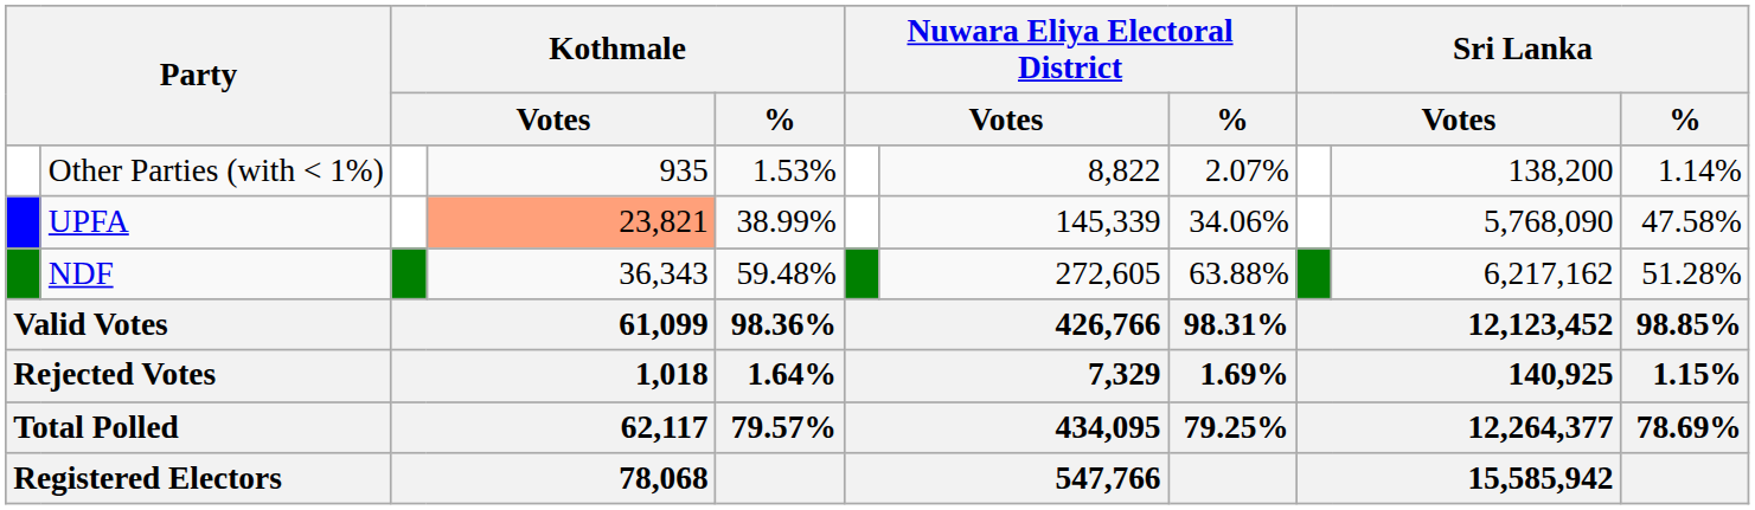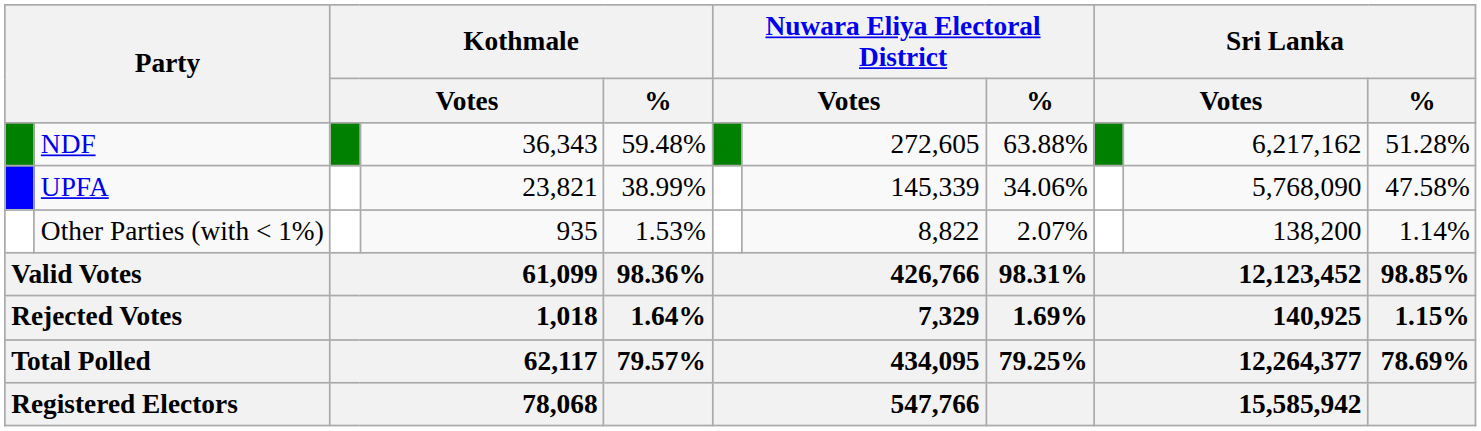 <table class="wikitable">
 <tr>
 <th colspan="2" width="144px"rowspan="2">Party</th>
 <th colspan="3" width="216px">Kothmale</th>
 <th colspan="3" width="216px"><a href='#'>Nuwara Eliya Electoral District</a></th>
 <th colspan="3" width="216px">Sri Lanka</th>
 </tr>
 <tr>
 <th colspan="2" width="144px">Votes</th>
 <th>%</th>
 <th colspan="2" width="144px">Votes</th>
 <th>%</th>
 <th colspan="2" width="144px">Votes</th>
 <th>%</th>
 </tr>
 <tr>
+<td style="background-color:green;" width="10px"></td>
+<td style="text-align:left;"><a href='#'>NDF</a></td>
+<td style="background-color:green;" width="10px"></td>
+<td style="text-align:right;">36,343</td>
+<td style="text-align:right;">59.48%</td>
+<td style="background-color:green;" width="10px"></td>
+<td style="text-align:right;">272,605</td>
+<td style="text-align:right;">63.88%</td>
+<td style="background-color:green;" width="10px"></td>
+<td style="text-align:right;">6,217,162</td>
+<td style="text-align:right;">51.28%</td>
+</tr>
+<tr>
+<td style="background-color:blue;" width="10px"></td>
+<td style="text-align:left;"><a href='#'>UPFA</a></td>
+<td style="background-color:white;" width="10px"></td>
+<td style="text-align:right;">23,821</td>
+<td style="text-align:right;">38.99%</td>
+<td style="background-color:white;" width="10px"></td>
+<td style="text-align:right;">145,339</td>
+<td style="text-align:right;">34.06%</td>
+<td style="background-color:white;" width="10px"></td>
+<td style="text-align:right;">5,768,090</td>
+<td style="text-align:right;">47.58%</td>
+</tr>
+<tr>
 <td style="background-color:white;" width="10px"></td>
 <td style="text-align:left;">Other Parties (with < 1%)</td>
 <td style="background-color:white;" width="10px"></td>
 <td style="text-align:right;">935</td>
 <td style="text-align:right;">1.53%</td>
 <td style="background-color:white;" width="10px"></td>
 <td style="text-align:right;">8,822</td>
 <td style="text-align:right;">2.07%</td>
 <td style="background-color:white;" width="10px"></td>
 <td style="text-align:right;">138,200</td>
 <td style="text-align:right;">1.14%</td>
-</tr>
-<tr>
-<td style="background-color:blue;" width="10px"></td>
-<td style="text-align:left;"><a href='#'>UPFA</a></td>
-<td style="background-color:white;" width="10px"></td>
-<td style="background: lightsalmon; text-align:right;">23,821</td>
-<td style="text-align:right;">38.99%</td>
-<td style="background-color:white;" width="10px"></td>
-<td style="text-align:right;">145,339</td>
-<td style="text-align:right;">34.06%</td>
-<td style="background-color:white;" width="10px"></td>
-<td style="text-align:right;">5,768,090</td>
-<td style="text-align:right;">47.58%</td>
-</tr>
-<tr>
-<td style="background-color:green;" width="10px"></td>
-<td style="text-align:left;"><a href='#'>NDF</a></td>
-<td style="background-color:green;" width="10px"></td>
-<td style="text-align:right;">36,343</td>
-<td style="text-align:right;">59.48%</td>
-<td style="background-color:green;" width="10px"></td>
-<td style="text-align:right;">272,605</td>
-<td style="text-align:right;">63.88%</td>
-<td style="background-color:green;" width="10px"></td>
-<td style="text-align:right;">6,217,162</td>
-<td style="text-align:right;">51.28%</td>
 </tr>
 <tr>
 <th colspan="2" width="144px"style="text-align:left;">Valid Votes</th>
 <th style="text-align:right;"colspan="2" width="144px">61,099</th>
 <th style="text-align:right;">98.36%</th>
 <th style="text-align:right;"colspan="2" width="144px">426,766</th>
 <th style="text-align:right;">98.31%</th>
 <th style="text-align:right;"colspan="2" width="144px">12,123,452</th>
 <th style="text-align:right;">98.85%</th>
 </tr>
 <tr>
 <th colspan="2" width="144px"style="text-align:left;">Rejected Votes</th>
 <th style="text-align:right;"colspan="2" width="144px">1,018</th>
 <th style="text-align:right;">1.64%</th>
 <th style="text-align:right;"colspan="2" width="144px">7,329</th>
 <th style="text-align:right;">1.69%</th>
 <th style="text-align:right;"colspan="2" width="144px">140,925</th>
 <th style="text-align:right;">1.15%</th>
 </tr>
 <tr>
 <th colspan="2" width="144px"style="text-align:left;">Total Polled</th>
 <th style="text-align:right;"colspan="2" width="144px">62,117</th>
 <th style="text-align:right;">79.57%</th>
 <th style="text-align:right;"colspan="2" width="144px">434,095</th>
 <th style="text-align:right;">79.25%</th>
 <th style="text-align:right;"colspan="2" width="144px">12,264,377</th>
 <th style="text-align:right;">78.69%</th>
 </tr>
 <tr>
 <th colspan="2" width="144px"style="text-align:left;">Registered Electors</th>
 <th style="text-align:right;"colspan="2" width="144px">78,068</th>
 <th></th>
 <th style="text-align:right;"colspan="2" width="144px">547,766</th>
 <th></th>
 <th style="text-align:right;"colspan="2" width="144px">15,585,942</th>
 <th></th>
 </tr>
 </table>
